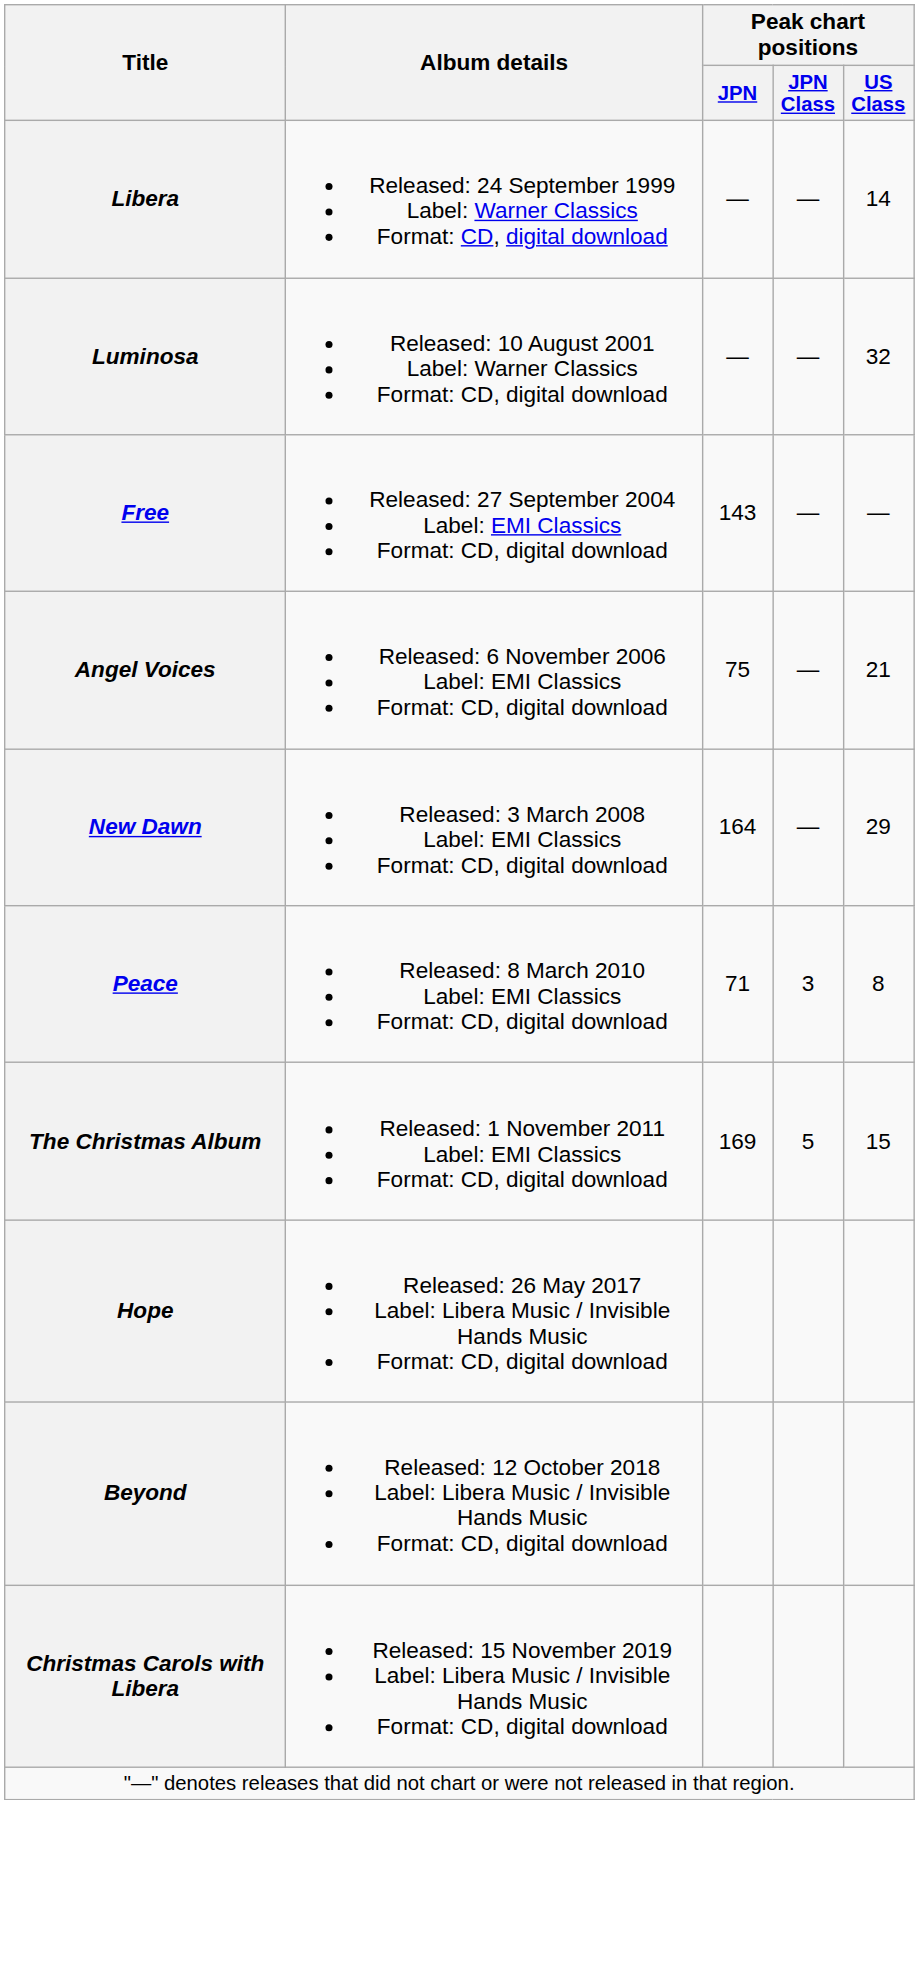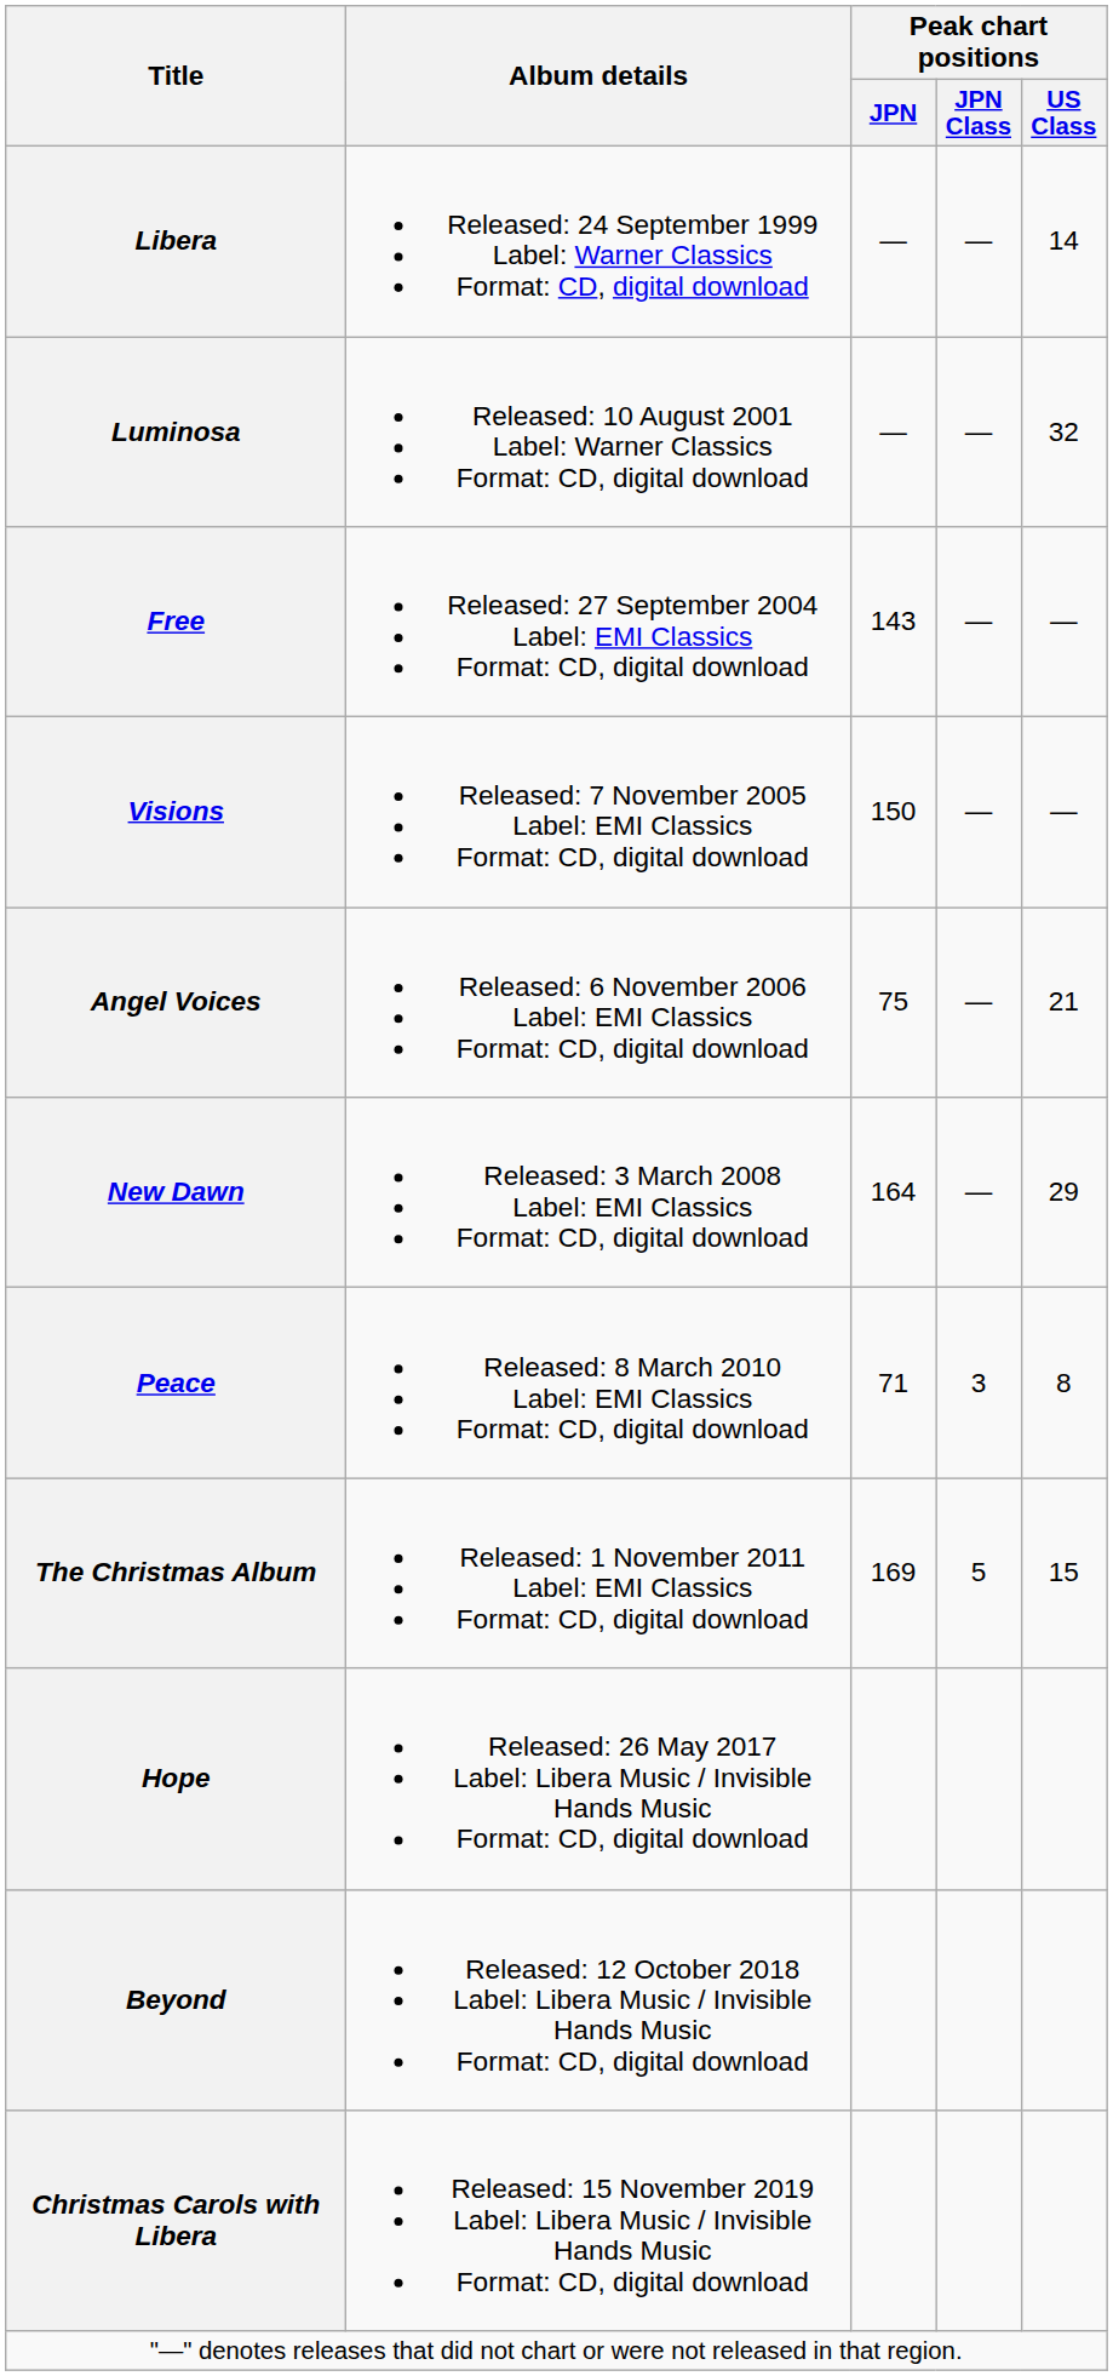 <table class="wikitable plainrowheaders" style="text-align:center;" border="1">
 <tr>
 <th scope="col" rowspan="2" style="width:12em;">Title</th>
 <th scope="col" rowspan="2" style="width:18em;">Album details</th>
 <th scope="col" colspan="3">Peak chart positions</th>
 </tr>
 <tr>
 <th scope="col" style="width:3em;font-size:90%;"><a href='#'>JPN</a><br></th>
 <th scope="col" style="width:3em;font-size:90%;"><a href='#'>JPN Class</a><br></th>
 <th scope="col" style="width:3em;font-size:90%;"><a href='#'>US Class</a><br></th>
 </tr>
 <tr>
 <th scope="row"><em>Libera</em></th>
 <td><br><ul><li>Released: 24 September 1999</li><li>Label: <a href='#'>Warner Classics</a></li><li>Format: <a href='#'>CD</a>, <a href='#'>digital download</a></li></ul></td>
 <td>—</td>
 <td>—</td>
 <td>14</td>
 </tr>
 <tr>
 <th scope="row"><em>Luminosa</em></th>
 <td><br><ul><li>Released: 10 August 2001</li><li>Label: Warner Classics</li><li>Format: CD, digital download</li></ul></td>
 <td>—</td>
 <td>—</td>
 <td>32</td>
 </tr>
 <tr>
 <th scope="row"><em><a href='#'>Free</a></em></th>
 <td><br><ul><li>Released: 27 September 2004</li><li>Label: <a href='#'>EMI Classics</a></li><li>Format: CD, digital download</li></ul></td>
 <td>143</td>
+<td>—</td>
+<td>—</td>
+</tr>
+<tr>
+<th scope="row"><em><a href='#'>Visions</a></em></th>
+<td><br><ul><li>Released: 7 November 2005</li><li>Label: EMI Classics</li><li>Format: CD, digital download</li></ul></td>
+<td>150</td>
 <td>—</td>
 <td>—</td>
 </tr>
 <tr>
 <th scope="row"><em>Angel Voices</em></th>
 <td><br><ul><li>Released: 6 November 2006</li><li>Label: EMI Classics</li><li>Format: CD, digital download</li></ul></td>
 <td>75</td>
 <td>—</td>
 <td>21</td>
 </tr>
 <tr>
 <th scope="row"><em><a href='#'>New Dawn</a></em></th>
 <td><br><ul><li>Released: 3 March 2008</li><li>Label: EMI Classics</li><li>Format: CD, digital download</li></ul></td>
 <td>164</td>
 <td>—</td>
 <td>29</td>
 </tr>
 <tr>
 <th scope="row"><em><a href='#'>Peace</a></em></th>
 <td><br><ul><li>Released: 8 March 2010</li><li>Label: EMI Classics</li><li>Format: CD, digital download</li></ul></td>
 <td>71</td>
 <td>3</td>
 <td>8</td>
 </tr>
 <tr>
 <th scope="row"><em>The Christmas Album</em></th>
 <td><br><ul><li>Released: 1 November 2011</li><li>Label: EMI Classics</li><li>Format: CD, digital download</li></ul></td>
 <td>169</td>
 <td>5</td>
 <td>15</td>
 </tr>
 <tr>
 <th scope="row"><em>Hope</em></th>
 <td><br><ul><li>Released: 26 May 2017</li><li>Label: Libera Music / Invisible Hands Music</li><li>Format: CD, digital download</li></ul></td>
 <td></td>
 <td></td>
 <td></td>
 </tr>
 <tr>
 <th scope="row"><em>Beyond</em></th>
 <td><br><ul><li>Released: 12 October 2018</li><li>Label: Libera Music / Invisible Hands Music</li><li>Format: CD, digital download</li></ul></td>
 <td></td>
 <td></td>
 <td></td>
 </tr>
 <tr>
 <th scope="row"><em>Christmas Carols with Libera</em></th>
 <td><br><ul><li>Released: 15 November 2019</li><li>Label: Libera Music / Invisible Hands Music</li><li>Format: CD, digital download</li></ul></td>
 <td></td>
 <td></td>
 <td></td>
 </tr>
 <tr>
 <td colspan="5" style="font-size:90%">"—" denotes releases that did not chart or were not released in that region.</td>
 </tr>
 </table>
